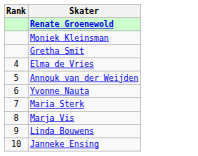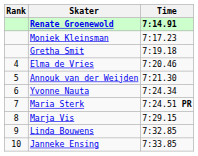 <table class="wikitable">
 <tr>
 <th>Rank</th>
 <th>Skater</th>
+<th>Time</th>
 </tr>
 <tr bgcolor=ccffcc>
 <td align=center></td>
 <td><strong><a href='#'>Renate Groenewold</a></strong></td>
+<td><strong>7:14.91</strong></td>
 </tr>
 <tr>
 <td align=center></td>
 <td><a href='#'>Moniek Kleinsman</a></td>
+<td>7:17.23</td>
 </tr>
 <tr>
 <td align=center></td>
 <td><a href='#'>Gretha Smit</a></td>
+<td>7:19.18</td>
 </tr>
 <tr>
 <td align=center>4</td>
 <td><a href='#'>Elma de Vries</a></td>
+<td>7:20.46</td>
 </tr>
 <tr>
 <td align=center>5</td>
 <td><a href='#'>Annouk van der Weijden</a></td>
+<td>7:21.30</td>
 </tr>
 <tr>
 <td align=center>6</td>
 <td><a href='#'>Yvonne Nauta</a></td>
+<td>7:24.34</td>
 </tr>
 <tr>
 <td align=center>7</td>
 <td><a href='#'>Maria Sterk</a></td>
+<td>7:24.51 <strong>PR</strong></td>
 </tr>
 <tr>
 <td align=center>8</td>
 <td><a href='#'>Marja Vis</a></td>
+<td>7:29.15</td>
 </tr>
 <tr>
 <td align=center>9</td>
 <td><a href='#'>Linda Bouwens</a></td>
+<td>7:32.85</td>
 </tr>
 <tr>
 <td align=center>10</td>
 <td><a href='#'>Janneke Ensing</a></td>
+<td>7:33.85</td>
 </tr>
 </table>
